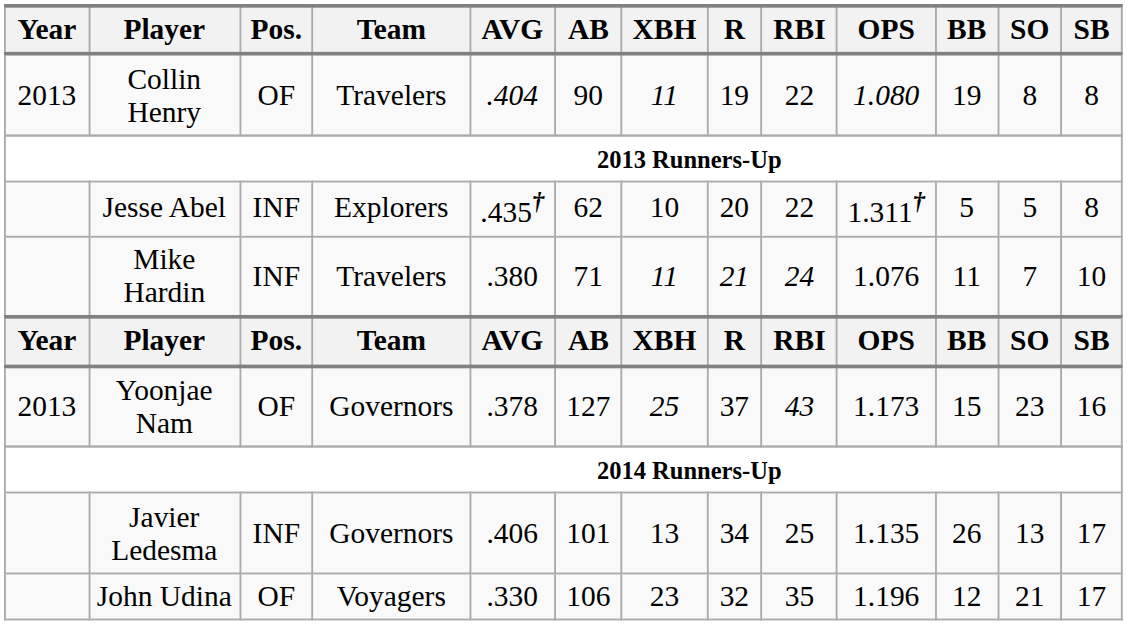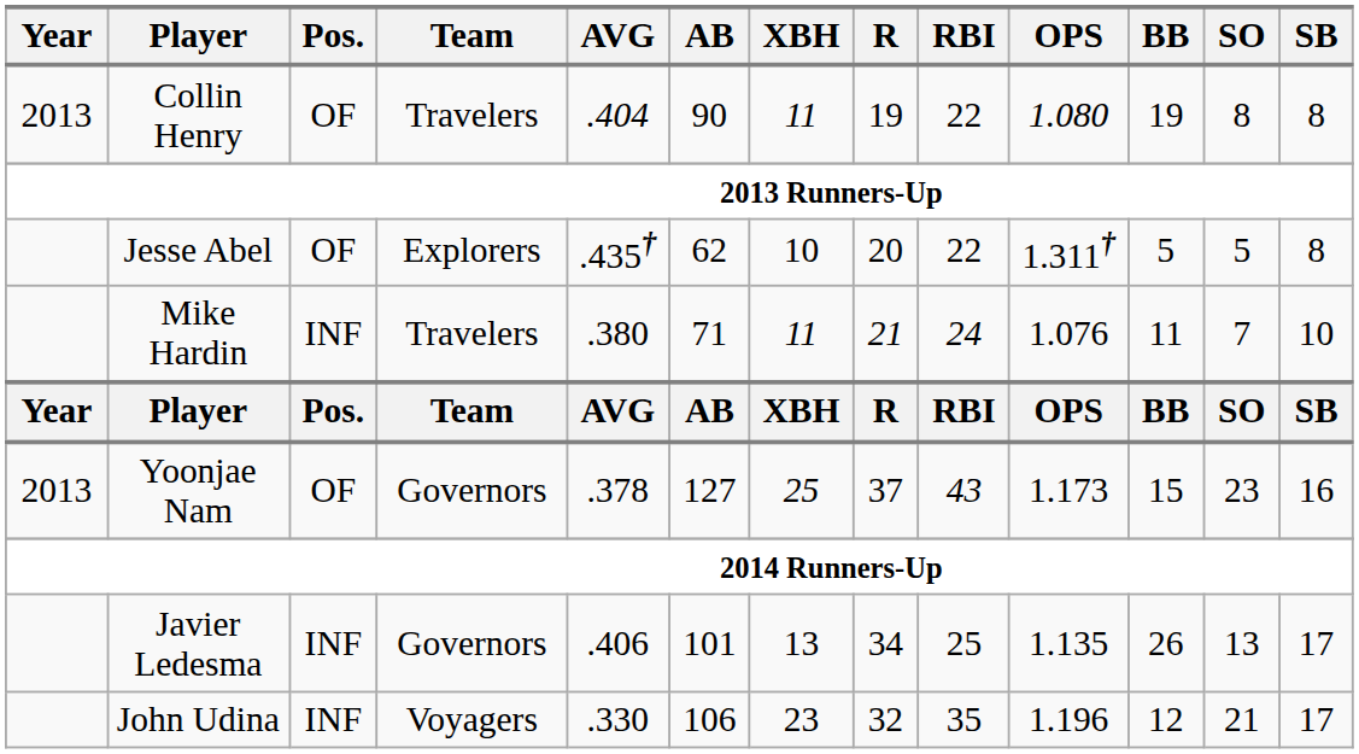 <table class="wikitable">
 <tr style="border-top: 2px solid grey" align="center">
 <th scope="col" width="70px">Year</th>
 <th scope="col" width="160px">Player</th>
 <th scope="col" width="55px">Pos.</th>
 <th scope="col" width="130px">Team</th>
 <th scope="col" width="60px">AVG</th>
 <th scope="col" width="55px">AB</th>
 <th scope="col" width="60px">XBH</th>
 <th scope="col" width="55px">R</th>
 <th scope="col" width="60px">RBI</th>
 <th scope="col" width="65px">OPS</th>
 <th scope="col" width="55px">BB</th>
 <th scope="col" width="55px">SO</th>
 <th scope="col" width="55px">SB</th>
 </tr>
 <tr style="border-top: 2px solid grey" align="center">
 <td>2013</td>
 <td>Collin Henry</td>
 <td>OF</td>
 <td>Travelers</td>
 <td><em>.404</em></td>
 <td>90</td>
 <td><em>11</em></td>
 <td>19</td>
 <td>22</td>
 <td><em>1.080</em></td>
 <td>19</td>
 <td>8</td>
 <td>8</td>
 </tr>
 <tr align="col 2">
 </tr>
 <tr align="center">
 <td colspan="13" style="background: #FFFFFF; padding-left: 8.75em"><small><strong>2013 Runners-Up</strong></small></td>
 </tr>
 <tr align="center">
 <td></td>
 <td>Jesse Abel</td>
-<td>INF</td>
+<td>OF</td>
 <td>Explorers</td>
 <td>.435<sup><strong><em>†</em></strong></sup></td>
 <td>62</td>
 <td>10</td>
 <td>20</td>
 <td>22</td>
 <td>1.311<sup><strong><em>†</em></strong></sup></td>
 <td>5</td>
 <td>5</td>
 <td>8</td>
 </tr>
 <tr align="center">
 <td></td>
 <td>Mike Hardin</td>
 <td>INF</td>
 <td>Travelers</td>
 <td>.380</td>
 <td>71</td>
 <td><em>11</em></td>
 <td><em>21</em></td>
 <td><em>24</em></td>
 <td>1.076</td>
 <td>11</td>
 <td>7</td>
 <td>10</td>
 </tr>
 <tr style="border-top: 2px solid grey" align="center">
 <th scope="col" width="70px">Year</th>
 <th scope="col" width="160px">Player</th>
 <th scope="col" width="55px">Pos.</th>
 <th scope="col" width="130px">Team</th>
 <th scope="col" width="60px">AVG</th>
 <th scope="col" width="55px">AB</th>
 <th scope="col" width="60px">XBH</th>
 <th scope="col" width="55px">R</th>
 <th scope="col" width="60px">RBI</th>
 <th scope="col" width="65px">OPS</th>
 <th scope="col" width="55px">BB</th>
 <th scope="col" width="55px">SO</th>
 <th scope="col" width="55px">SB</th>
 </tr>
 <tr style="border-top: 2px solid grey" align="center">
 <td>2013</td>
 <td>Yoonjae Nam</td>
 <td>OF</td>
 <td>Governors</td>
 <td>.378</td>
 <td>127</td>
 <td><em>25</em></td>
 <td>37</td>
 <td><em>43</em></td>
 <td>1.173</td>
 <td>15</td>
 <td>23</td>
 <td>16</td>
 </tr>
 <tr align="col 2">
 </tr>
 <tr align="center">
 <td colspan="13" style="background: #FFFFFF; padding-left: 8.75em"><small><strong>2014 Runners-Up</strong></small></td>
 </tr>
 <tr align="center">
 <td></td>
 <td>Javier Ledesma</td>
 <td>INF</td>
 <td>Governors</td>
 <td>.406</td>
 <td>101</td>
 <td>13</td>
 <td>34</td>
 <td>25</td>
 <td>1.135</td>
 <td>26</td>
 <td>13</td>
 <td>17</td>
 </tr>
 <tr align="center">
 <td></td>
 <td>John Udina</td>
-<td>OF</td>
+<td>INF</td>
 <td>Voyagers</td>
 <td>.330</td>
 <td>106</td>
 <td>23</td>
 <td>32</td>
 <td>35</td>
 <td>1.196</td>
 <td>12</td>
 <td>21</td>
 <td>17</td>
 </tr>
 </table>
